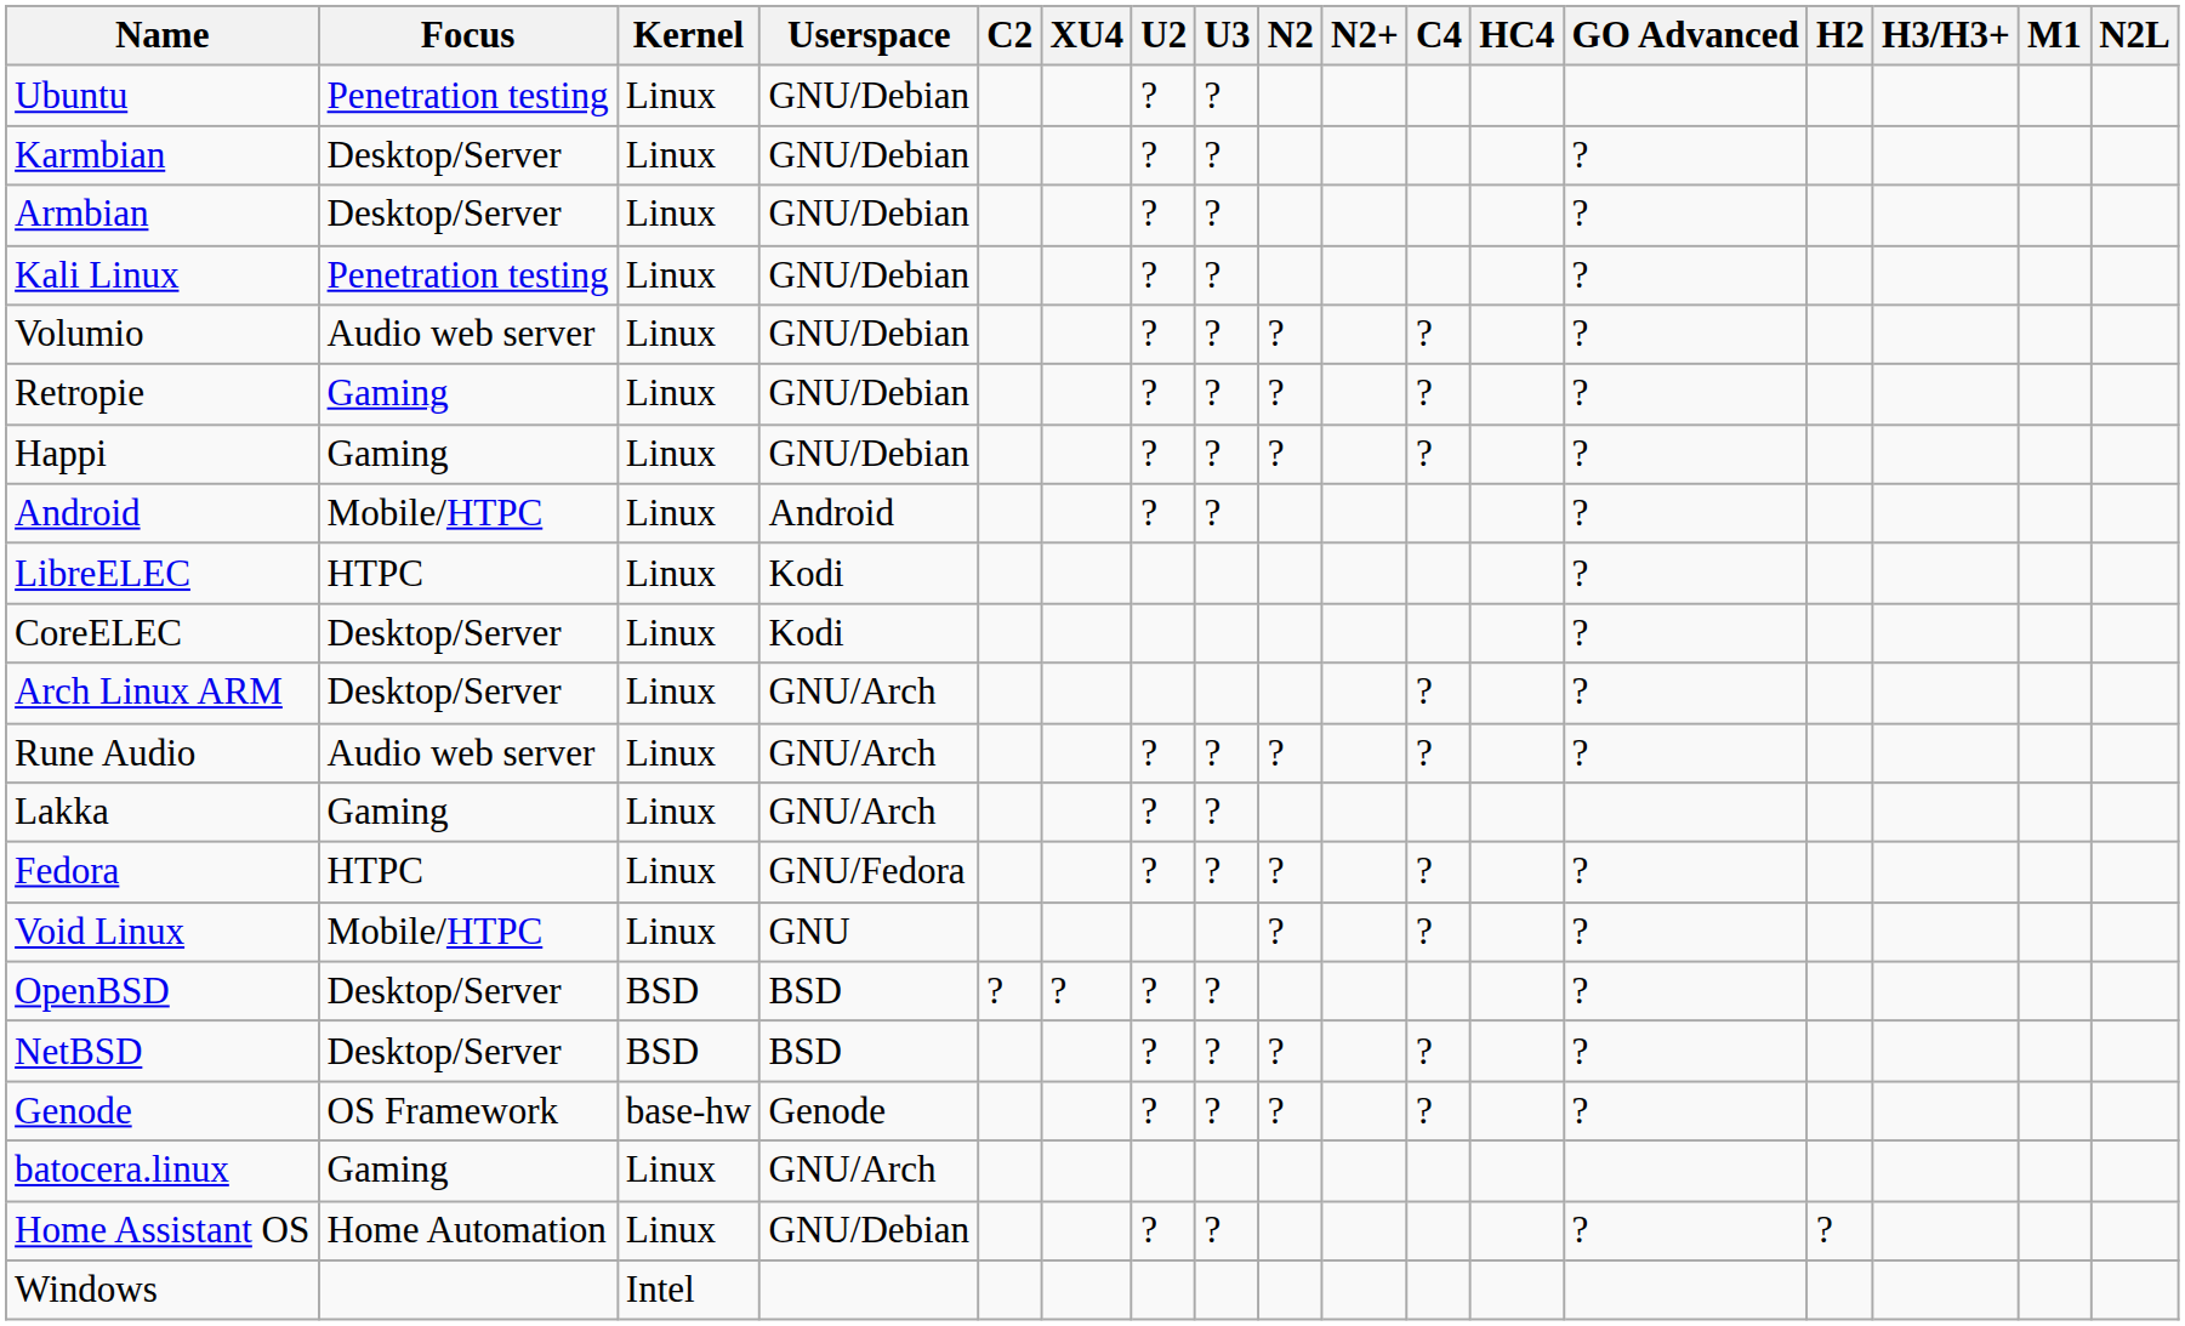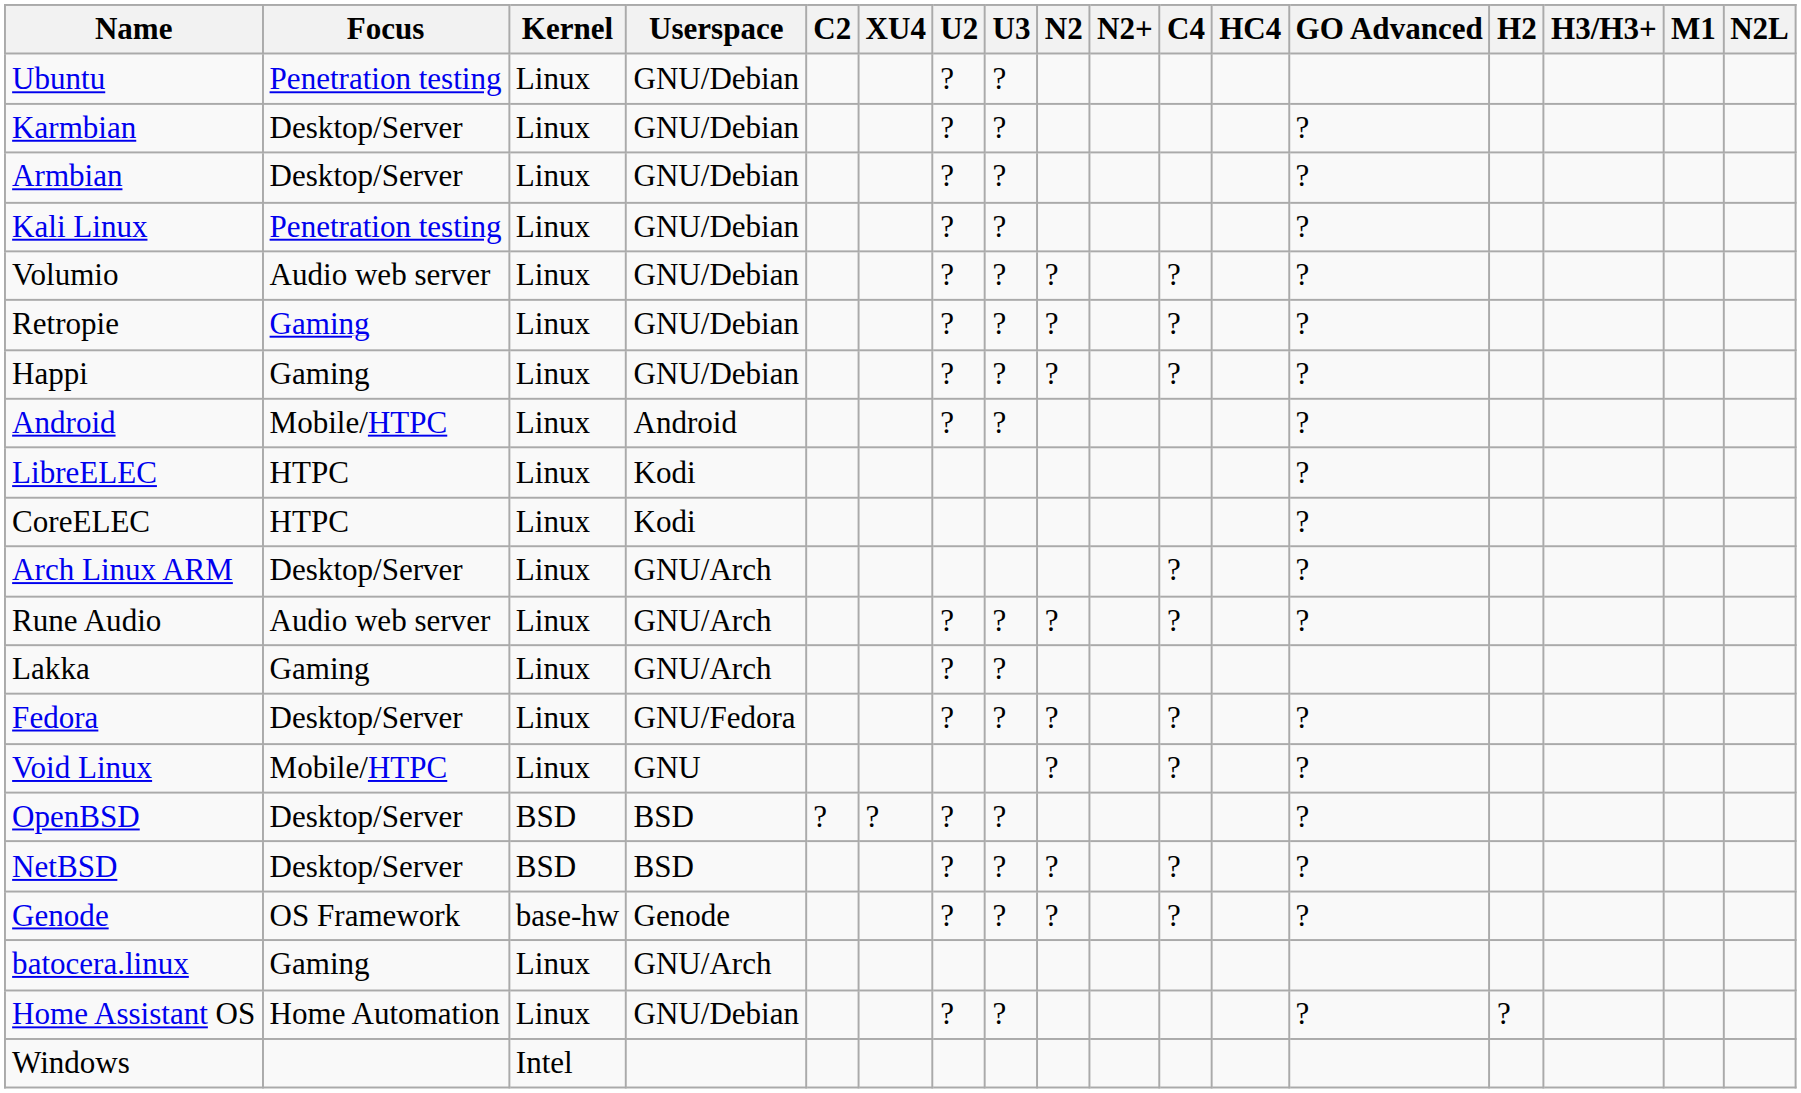 <table class="wikitable sortable">
 <tr>
 <th>Name</th>
 <th>Focus</th>
 <th>Kernel</th>
 <th>Userspace</th>
 <th>C2</th>
 <th>XU4</th>
 <th>U2</th>
 <th>U3</th>
 <th>N2</th>
 <th>N2+</th>
 <th>C4</th>
 <th>HC4</th>
 <th>GO Advanced</th>
 <th>H2</th>
 <th>H3/H3+</th>
 <th>M1</th>
 <th>N2L</th>
 </tr>
 <tr>
 <td><a href='#'>Ubuntu</a></td>
 <td><a href='#'>Penetration testing</a></td>
 <td>Linux</td>
 <td>GNU/Debian</td>
 <td></td>
 <td></td>
 <td>?</td>
 <td>?</td>
 <td></td>
 <td></td>
 <td></td>
 <td></td>
 <td></td>
 <td></td>
 <td></td>
 <td></td>
 <td></td>
 </tr>
 <tr>
 <td><a href='#'>Karmbian</a></td>
 <td>Desktop/Server</td>
 <td>Linux</td>
 <td>GNU/Debian</td>
 <td></td>
 <td></td>
 <td>?</td>
 <td>?</td>
 <td></td>
 <td></td>
 <td></td>
 <td></td>
 <td>?</td>
 <td></td>
 <td></td>
 <td></td>
 <td></td>
 </tr>
 <tr>
 <td><a href='#'>Armbian</a></td>
 <td>Desktop/Server</td>
 <td>Linux</td>
 <td>GNU/Debian</td>
 <td></td>
 <td></td>
 <td>?</td>
 <td>?</td>
 <td></td>
 <td></td>
 <td></td>
 <td></td>
 <td>?</td>
 <td></td>
 <td></td>
 <td></td>
 <td></td>
 </tr>
 <tr>
 <td><a href='#'>Kali Linux</a></td>
 <td><a href='#'>Penetration testing</a></td>
 <td>Linux</td>
 <td>GNU/Debian</td>
 <td></td>
 <td></td>
 <td>?</td>
 <td>?</td>
 <td></td>
 <td></td>
 <td></td>
 <td></td>
 <td>?</td>
 <td></td>
 <td></td>
 <td></td>
 <td></td>
 </tr>
 <tr>
 <td>Volumio</td>
 <td>Audio web server</td>
 <td>Linux</td>
 <td>GNU/Debian</td>
 <td></td>
 <td></td>
 <td>?</td>
 <td>?</td>
 <td>?</td>
 <td></td>
 <td>?</td>
 <td></td>
 <td>?</td>
 <td></td>
 <td></td>
 <td></td>
 <td></td>
 </tr>
 <tr>
 <td>Retropie</td>
 <td><a href='#'>Gaming</a></td>
 <td>Linux</td>
 <td>GNU/Debian</td>
 <td></td>
 <td></td>
 <td>?</td>
 <td>?</td>
 <td>?</td>
 <td></td>
 <td>?</td>
 <td></td>
 <td>?</td>
 <td></td>
 <td></td>
 <td></td>
 <td></td>
 </tr>
 <tr>
 <td>Happi</td>
 <td>Gaming</td>
 <td>Linux</td>
 <td>GNU/Debian</td>
 <td></td>
 <td></td>
 <td>?</td>
 <td>?</td>
 <td>?</td>
 <td></td>
 <td>?</td>
 <td></td>
 <td>?</td>
 <td></td>
 <td></td>
 <td></td>
 <td></td>
 </tr>
 <tr>
 <td><a href='#'>Android</a></td>
 <td>Mobile/<a href='#'>HTPC</a></td>
 <td>Linux</td>
 <td>Android</td>
 <td></td>
 <td></td>
 <td>?</td>
 <td>?</td>
 <td></td>
 <td></td>
 <td></td>
 <td></td>
 <td>?</td>
 <td></td>
 <td></td>
 <td></td>
 <td></td>
 </tr>
 <tr>
 <td><a href='#'>LibreELEC</a></td>
 <td>HTPC</td>
 <td>Linux</td>
 <td>Kodi</td>
 <td> </td>
 <td> </td>
 <td> </td>
 <td> </td>
 <td> </td>
 <td></td>
 <td> </td>
 <td></td>
 <td>?</td>
 <td></td>
 <td></td>
 <td></td>
 <td></td>
 </tr>
 <tr>
 <td>CoreELEC</td>
-<td>Desktop/Server</td>
+<td>HTPC</td>
 <td>Linux</td>
 <td>Kodi</td>
 <td> </td>
 <td> </td>
 <td> </td>
 <td> </td>
 <td> </td>
 <td></td>
 <td> </td>
 <td></td>
 <td>?</td>
 <td></td>
 <td></td>
 <td></td>
 <td></td>
 </tr>
 <tr>
 <td><a href='#'>Arch Linux ARM</a></td>
 <td>Desktop/Server</td>
 <td>Linux</td>
 <td>GNU/Arch</td>
 <td> </td>
 <td> </td>
 <td> </td>
 <td> </td>
 <td> </td>
 <td></td>
 <td>?</td>
 <td></td>
 <td>?</td>
 <td></td>
 <td></td>
 <td></td>
 <td></td>
 </tr>
 <tr>
 <td>Rune Audio</td>
 <td>Audio web server</td>
 <td>Linux</td>
 <td>GNU/Arch</td>
 <td></td>
 <td></td>
 <td>?</td>
 <td>?</td>
 <td>?</td>
 <td></td>
 <td>?</td>
 <td></td>
 <td>?</td>
 <td></td>
 <td></td>
 <td></td>
 <td></td>
 </tr>
 <tr>
 <td>Lakka</td>
 <td>Gaming</td>
 <td>Linux</td>
 <td>GNU/Arch</td>
 <td></td>
 <td></td>
 <td>?</td>
 <td>?</td>
 <td></td>
 <td></td>
 <td></td>
 <td></td>
 <td></td>
 <td></td>
 <td></td>
 <td></td>
 <td></td>
 </tr>
 <tr>
 <td><a href='#'>Fedora</a></td>
-<td>HTPC</td>
+<td>Desktop/Server</td>
 <td>Linux</td>
 <td>GNU/Fedora</td>
 <td></td>
 <td></td>
 <td>?</td>
 <td>?</td>
 <td>?</td>
 <td></td>
 <td>?</td>
 <td></td>
 <td>?</td>
 <td></td>
 <td></td>
 <td></td>
 <td></td>
 </tr>
 <tr>
 <td><a href='#'>Void Linux</a></td>
 <td>Mobile/<a href='#'>HTPC</a></td>
 <td>Linux</td>
 <td>GNU</td>
 <td></td>
 <td></td>
 <td></td>
 <td></td>
 <td>?</td>
 <td></td>
 <td>?</td>
 <td></td>
 <td>?</td>
 <td></td>
 <td></td>
 <td></td>
 <td></td>
 </tr>
 <tr>
 <td><a href='#'>OpenBSD</a></td>
 <td>Desktop/Server</td>
 <td>BSD</td>
 <td>BSD</td>
 <td>?</td>
 <td>?</td>
 <td>?</td>
 <td>?</td>
 <td></td>
 <td></td>
 <td></td>
 <td></td>
 <td>?</td>
 <td></td>
 <td></td>
 <td></td>
 <td></td>
 </tr>
 <tr>
 <td><a href='#'>NetBSD</a></td>
 <td>Desktop/Server</td>
 <td>BSD</td>
 <td>BSD</td>
 <td></td>
 <td></td>
 <td>?</td>
 <td>?</td>
 <td>?</td>
 <td></td>
 <td>?</td>
 <td></td>
 <td>?</td>
 <td></td>
 <td></td>
 <td></td>
 </tr>
 <tr>
 <td><a href='#'>Genode</a></td>
 <td>OS Framework</td>
 <td>base-hw</td>
 <td>Genode</td>
 <td></td>
 <td></td>
 <td>?</td>
 <td>?</td>
 <td>?</td>
 <td></td>
 <td>?</td>
 <td></td>
 <td>?</td>
 <td></td>
 <td></td>
 <td></td>
 <td></td>
 </tr>
 <tr>
 <td><a href='#'>batocera.linux</a></td>
 <td>Gaming</td>
 <td>Linux</td>
 <td>GNU/Arch</td>
 <td></td>
 <td></td>
 <td></td>
 <td></td>
 <td></td>
 <td></td>
 <td></td>
 <td></td>
 <td></td>
 <td></td>
 <td></td>
 <td></td>
 <td></td>
 </tr>
 <tr>
 <td><a href='#'>Home Assistant</a> OS </td>
 <td>Home Automation</td>
 <td>Linux</td>
 <td>GNU/Debian</td>
 <td></td>
 <td></td>
 <td>?</td>
 <td>?</td>
 <td></td>
 <td></td>
 <td></td>
 <td></td>
 <td>?</td>
 <td>?</td>
 <td></td>
 <td></td>
 <td></td>
 </tr>
 <tr>
 <td>Windows</td>
 <td></td>
 <td>Intel</td>
 <td></td>
 <td></td>
 <td></td>
 <td></td>
 <td></td>
 <td></td>
 <td></td>
 <td></td>
 <td></td>
 <td></td>
 <td></td>
 <td></td>
 <td></td>
 </tr>
 </table>
